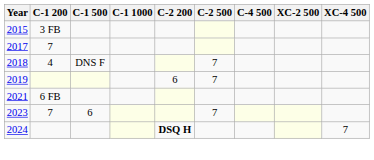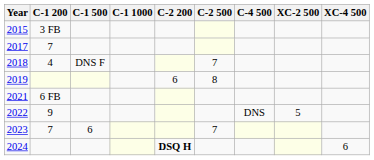 <table class="wikitable" style="text-align:center;">
 <tr>
 <th>Year</th>
 <th>C-1 200</th>
 <th>C-1 500</th>
 <th>C-1 1000</th>
 <th>C-2 200</th>
 <th>C-2 500</th>
 <th>C-4 500</th>
 <th>XC-2 500</th>
 <th>XC-4 500</th>
 </tr>
 <tr>
 <td><a href='#'>2015</a></td>
 <td>3 FB</td>
 <td></td>
 <td></td>
 <td></td>
 <td style="background:#fdffe7"></td>
 <td></td>
 <td></td>
 <td></td>
 </tr>
 <tr>
 <td><a href='#'>2017</a></td>
 <td>7</td>
 <td></td>
 <td></td>
 <td></td>
 <td style="background:#fdffe7"></td>
 <td></td>
 <td></td>
 <td></td>
 </tr>
 <tr>
 <td><a href='#'>2018</a></td>
 <td>4</td>
 <td>DNS F</td>
 <td></td>
 <td style="background:#fdffe7"></td>
 <td>7</td>
 <td></td>
 <td></td>
 <td></td>
 </tr>
 <tr>
 <td><a href='#'>2019</a></td>
 <td style="background:#fdffe7"></td>
 <td style="background:#fdffe7"></td>
 <td></td>
 <td>6</td>
-<td>7</td>
+<td>8</td>
 <td></td>
 <td></td>
 <td></td>
 </tr>
 <tr>
 <td><a href='#'>2021</a></td>
 <td>6 FB</td>
 <td></td>
 <td></td>
 <td style="background:#fdffe7"></td>
 <td></td>
 <td></td>
 <td></td>
+<td></td>
+</tr>
+<tr>
+<td><a href='#'>2022</a></td>
+<td>9</td>
+<td></td>
+<td></td>
+<td style="background:#fdffe7"></td>
+<td></td>
+<td>DNS</td>
+<td>5</td>
 <td></td>
 </tr>
 <tr>
 <td><a href='#'>2023</a></td>
 <td>7</td>
 <td>6</td>
 <td style="background:#fdffe7"></td>
 <td style="background:#fdffe7"></td>
 <td>7</td>
 <td style="background:#fdffe7"></td>
 <td style="background:#fdffe7"></td>
 <td></td>
 </tr>
 <tr>
 <td><a href='#'>2024</a></td>
 <td></td>
 <td></td>
 <td style="background:#fdffe7"></td>
 <td><strong>DSQ H</strong></td>
 <td></td>
 <td></td>
 <td style="background:#fdffe7"></td>
-<td>7</td>
+<td>6</td>
 </tr>
 </table>
